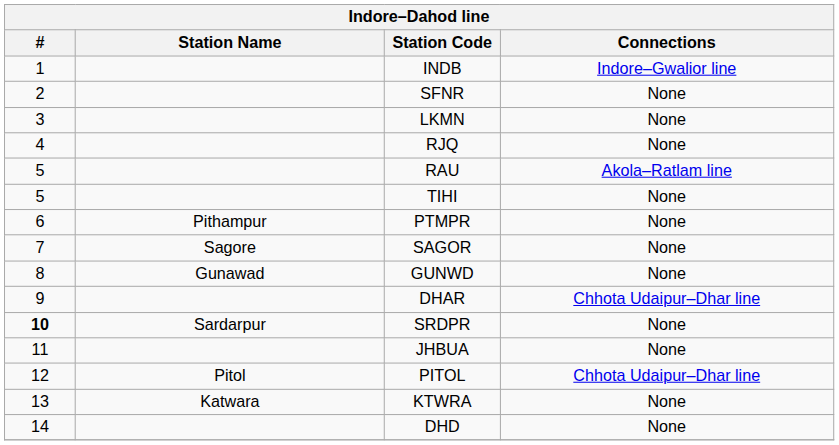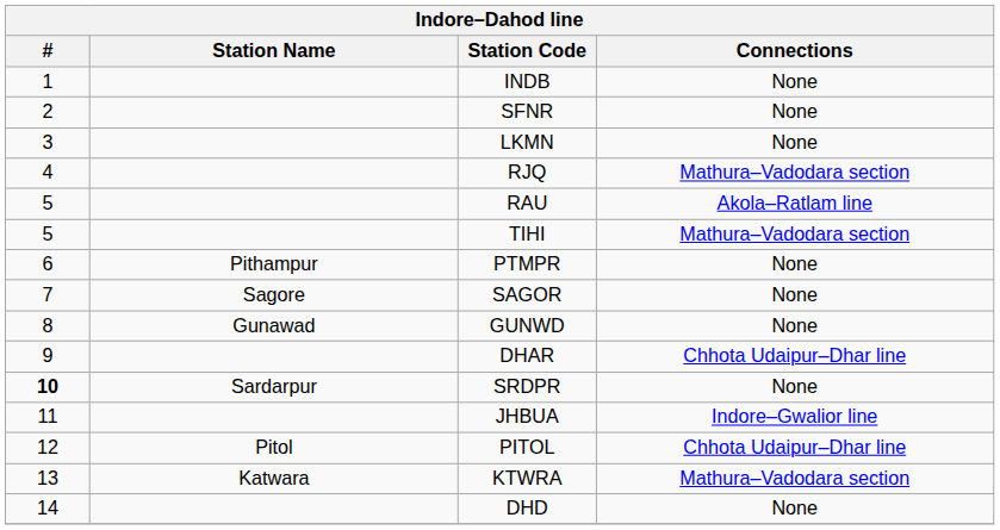 <table class="wikitable sortable"  style="text-align:center; width:65%;">
 <tr>
 <th colspan="4"><span><strong>Indore–Dahod line</strong></span></th>
 </tr>
 <tr>
 <th style="width:1%;">#</th>
 <th style="width:5%;">Station Name</th>
 <th style="width:1%;">Station Code</th>
 <th style="width:5%;">Connections</th>
 </tr>
 <tr>
 <td>1</td>
 <td><strong></strong></td>
 <td>INDB</td>
-<td><a href='#'>Indore–Gwalior line</a></td>
+<td>None</td>
 </tr>
 <tr>
 <td>2</td>
 <td></td>
 <td>SFNR</td>
 <td>None</td>
 </tr>
 <tr>
 <td>3</td>
 <td></td>
 <td>LKMN</td>
 <td>None</td>
 </tr>
 <tr>
 <td>4</td>
 <td></td>
 <td>RJQ</td>
-<td>None</td>
+<td><a href='#'>Mathura–Vadodara section</a></td>
 </tr>
 <tr>
 <td>5</td>
 <td></td>
 <td>RAU</td>
 <td><a href='#'>Akola–Ratlam line</a></td>
 </tr>
 <tr>
 <td>5</td>
 <td></td>
 <td>TIHI</td>
-<td>None</td>
+<td><a href='#'>Mathura–Vadodara section</a></td>
 </tr>
 <tr>
 <td>6</td>
 <td>Pithampur</td>
 <td>PTMPR</td>
 <td>None</td>
 </tr>
 <tr>
 <td>7</td>
 <td>Sagore</td>
 <td>SAGOR</td>
 <td>None</td>
 </tr>
 <tr>
 <td>8</td>
 <td>Gunawad</td>
 <td>GUNWD</td>
 <td>None</td>
 </tr>
 <tr>
 <td>9</td>
 <td><strong></strong></td>
 <td>DHAR</td>
 <td><a href='#'>Chhota Udaipur–Dhar line</a></td>
 </tr>
 <tr>
 <td><strong>10</strong></td>
 <td>Sardarpur</td>
 <td>SRDPR</td>
 <td>None</td>
 </tr>
 <tr>
 <td>11</td>
 <td></td>
 <td>JHBUA</td>
-<td>None</td>
+<td><a href='#'>Indore–Gwalior line</a></td>
 </tr>
 <tr>
 <td>12</td>
 <td>Pitol</td>
 <td>PITOL</td>
 <td><a href='#'>Chhota Udaipur–Dhar line</a></td>
 </tr>
 <tr>
 <td>13</td>
 <td>Katwara</td>
 <td>KTWRA</td>
-<td>None</td>
+<td><a href='#'>Mathura–Vadodara section</a></td>
 </tr>
 <tr>
 <td>14</td>
 <td><strong></strong></td>
 <td>DHD</td>
 <td>None</td>
 </tr>
 <tr>
 </tr>
 </table>
